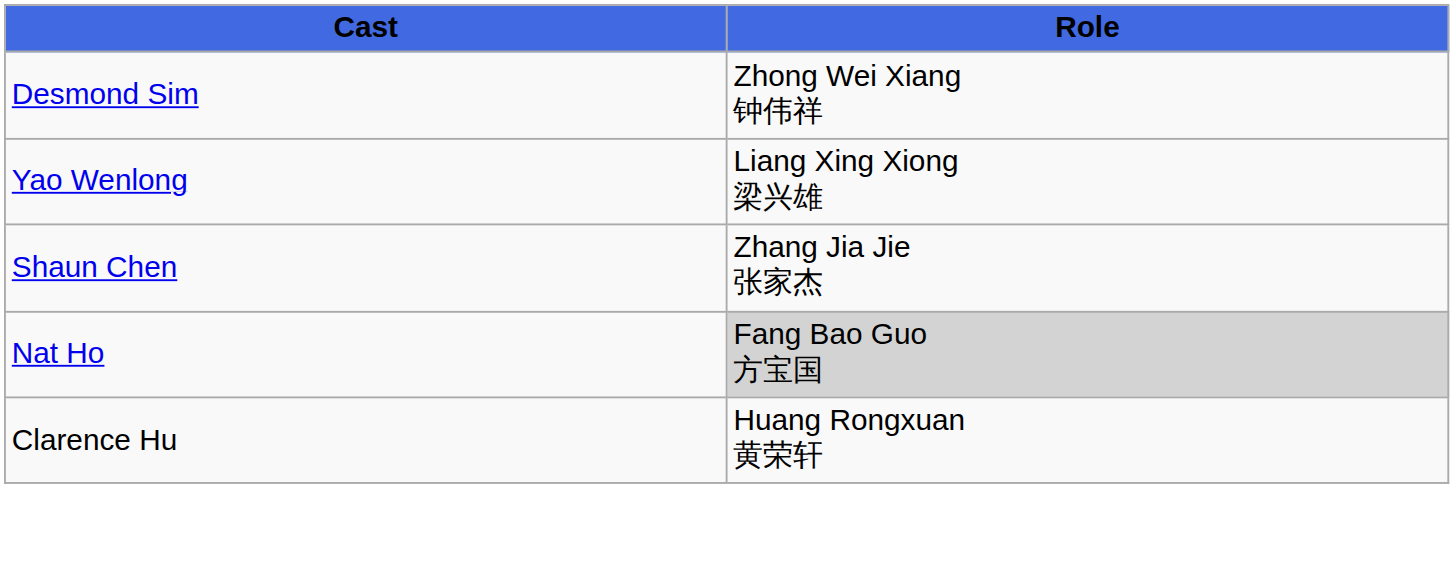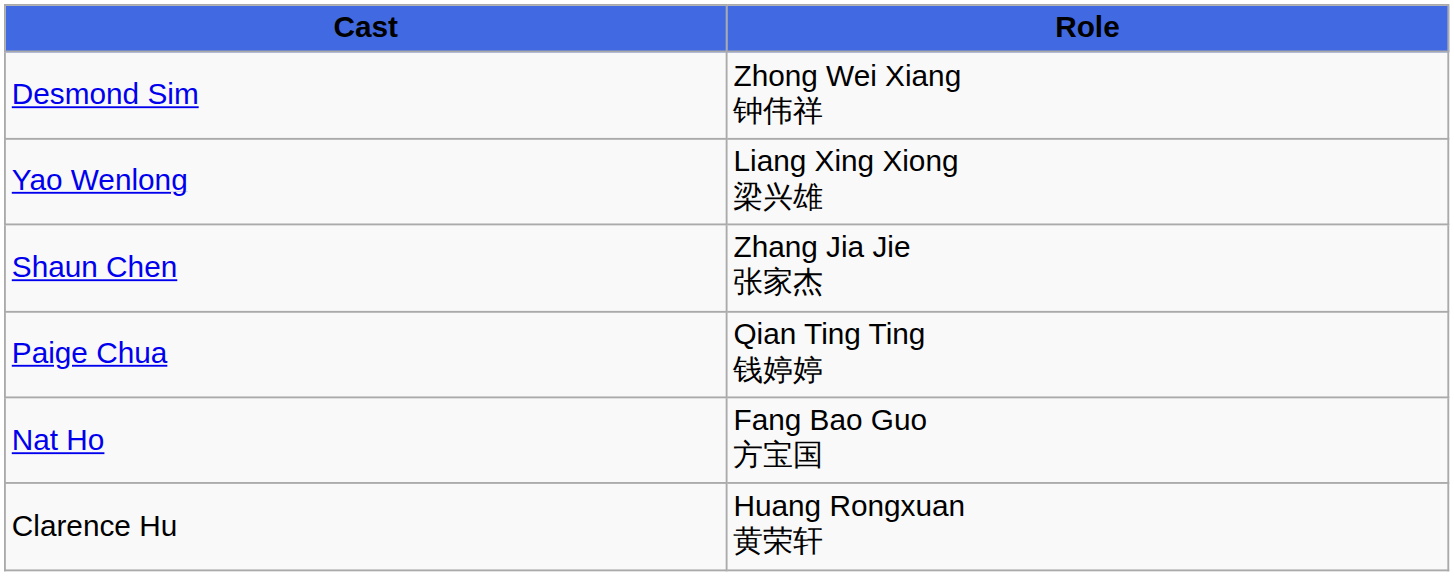 <table class="wikitable">
 <tr>
 <th style="background:RoyalBlue; width:17%">Cast</th>
 <th style="background:RoyalBlue; width:17%">Role</th>
 </tr>
 <tr>
 <td><a href='#'>Desmond Sim</a></td>
 <td>Zhong Wei Xiang <br> 钟伟祥</td>
 </tr>
 <tr>
 <td><a href='#'>Yao Wenlong</a></td>
 <td>Liang Xing Xiong <br> 梁兴雄</td>
 </tr>
 <tr>
 <td><a href='#'>Shaun Chen</a></td>
 <td>Zhang Jia Jie <br>  张家杰</td>
 </tr>
 <tr>
+<td><a href='#'>Paige Chua</a></td>
+<td>Qian Ting Ting <br> 钱婷婷</td>
+</tr>
+<tr>
 <td><a href='#'>Nat Ho</a></td>
-<td style="background: lightgrey;">Fang Bao Guo  <br>  方宝国</td>
+<td>Fang Bao Guo  <br>  方宝国</td>
 </tr>
 <tr>
 <td>Clarence Hu</td>
 <td>Huang Rongxuan <br> 黄荣轩</td>
 </tr>
 </table>
